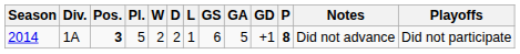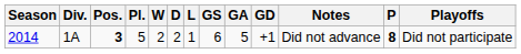 <table class="wikitable">
 <tr style="background:#efefef;">
 <th>Season</th>
 <th>Div.</th>
 <th>Pos.</th>
 <th>Pl.</th>
 <th>W</th>
 <th>D</th>
 <th>L</th>
 <th>GS</th>
 <th>GA</th>
 <th>GD</th>
+<th>Notes</th>
 <th>P</th>
-<th>Notes</th>
 <th>Playoffs</th>
 </tr>
 <tr>
 <td><a href='#'>2014</a></td>
 <td>1A</td>
 <td align=right><strong>3</strong></td>
 <td align=right>5</td>
 <td align=right>2</td>
 <td align=right>2</td>
 <td align=right>1</td>
 <td align=right>6</td>
 <td align=right>5</td>
 <td align=right>+1</td>
+<td>Did not advance</td>
 <td align=right><strong>8</strong></td>
-<td>Did not advance</td>
 <td>Did not participate</td>
 </tr>
 </table>
